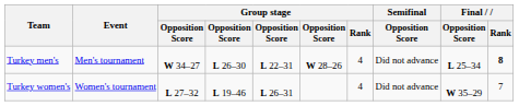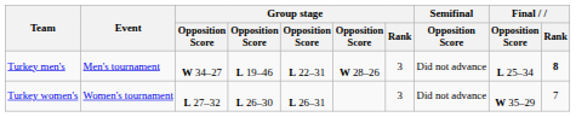 <table class="wikitable" style="text-align:center; font-size:90%">
 <tr>
 <th rowspan=2>Team</th>
 <th rowspan=2>Event</th>
 <th colspan=5>Group stage</th>
 <th>Semifinal</th>
 <th colspan=2>Final /  / </th>
 </tr>
 <tr style="font-size:95%">
 <th>Opposition<br>Score</th>
 <th>Opposition<br>Score</th>
 <th>Opposition<br>Score</th>
 <th>Opposition<br>Score</th>
 <th>Rank</th>
 <th>Opposition<br>Score</th>
 <th>Opposition<br>Score</th>
 <th>Rank</th>
 </tr>
 <tr>
 <td align=left><a href='#'>Turkey men's</a></td>
 <td align=left><a href='#'>Men's tournament</a></td>
 <td><br><strong>W</strong> 34–27</td>
-<td><br><strong>L</strong> 26–30</td>
+<td><br><strong>L</strong> 19–46</td>
 <td><br><strong>L</strong> 22–31</td>
 <td><br><strong>W</strong> 28–26</td>
-<td>4</td>
+<td>3</td>
 <td>Did not advance</td>
 <td><br><strong>L</strong> 25–34</td>
 <td><strong>8</strong></td>
 </tr>
 <tr>
 <td align=left><a href='#'>Turkey women's</a></td>
 <td align=left><a href='#'>Women's tournament</a></td>
 <td><br><strong>L</strong> 27–32</td>
-<td><br><strong>L</strong> 19–46</td>
+<td><br><strong>L</strong> 26–30</td>
 <td><br><strong>L</strong> 26–31</td>
 <td></td>
-<td>4</td>
+<td>3</td>
 <td>Did not advance</td>
 <td><br><strong>W</strong> 35–29</td>
 <td>7</td>
 </tr>
 </table>
